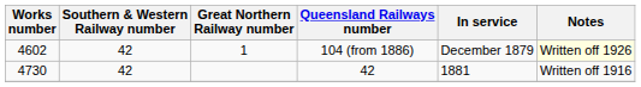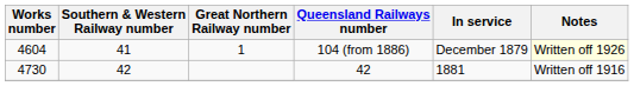 <table class="wikitable sortable">
 <tr>
 <th>Works<br>number</th>
 <th>Southern & Western<br>Railway number</th>
 <th>Great Northern<br>Railway number</th>
 <th><a href='#'>Queensland Railways</a><br>number</th>
 <th>In service</th>
 <th>Notes</th>
 </tr>
 <tr>
-<td align=center>4602</td>
-<td align=center>42</td>
+<td align=center>4604</td>
+<td align=center>41</td>
 <td align=center>1</td>
 <td align=center>104 (from 1886)</td>
 <td>December 1879</td>
 <td style="background: lightyellow;">Written off 1926</td>
 </tr>
 <tr>
 <td align=center>4730</td>
 <td align=center>42</td>
 <td align=center></td>
 <td align=center>42</td>
 <td>1881</td>
 <td>Written off 1916</td>
 </tr>
 <tr>
 </tr>
 </table>
